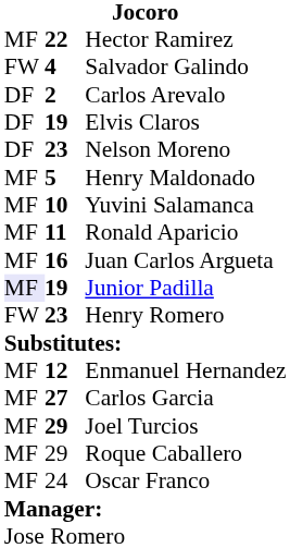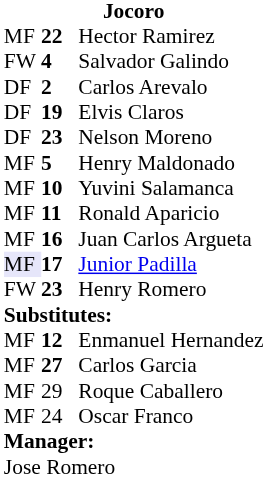 <table style="font-size: 90%" cellspacing="0" cellpadding="0" align=center>
 <tr>
 <td colspan="5" style="padding-top: 0.6em; text-align:center"><strong>Jocoro</strong></td>
 </tr>
 <tr>
 <th width="25"></th>
 <th width="25"></th>
 </tr>
 <tr>
 <td>MF</td>
 <td><strong>22</strong></td>
 <td> Hector Ramirez</td>
 </tr>
 <tr>
 <td>FW</td>
 <td><strong>4</strong></td>
 <td> Salvador Galindo</td>
 <td> </td>
 </tr>
 <tr>
 <td>DF</td>
 <td><strong>2</strong></td>
 <td> Carlos Arevalo</td>
 </tr>
 <tr>
 <td>DF</td>
 <td><strong>19</strong></td>
 <td> Elvis Claros</td>
 </tr>
 <tr>
 <td>DF</td>
 <td><strong>23</strong></td>
 <td> Nelson Moreno</td>
 <td> </td>
 </tr>
 <tr>
 <td>MF</td>
 <td><strong>5</strong></td>
 <td> Henry Maldonado</td>
 </tr>
 <tr>
 <td>MF</td>
 <td><strong>10</strong></td>
 <td> Yuvini Salamanca</td>
 </tr>
 <tr>
 <td>MF</td>
 <td><strong>11</strong></td>
 <td> Ronald Aparicio</td>
 <td></td>
 </tr>
 <tr>
 <td>MF</td>
 <td><strong>16</strong></td>
 <td> Juan Carlos Argueta</td>
 </tr>
 <tr>
 <td style="background: lavender;">MF</td>
-<td><strong>19</strong></td>
+<td><strong>17</strong></td>
 <td> <a href='#'>Junior Padilla</a></td>
 <td> </td>
 </tr>
 <tr>
 <td>FW</td>
 <td><strong>23</strong></td>
 <td> Henry Romero</td>
 <td> </td>
 </tr>
 <tr>
 <td colspan=5><strong>Substitutes:</strong></td>
 </tr>
 <tr>
 <td>MF</td>
 <td><strong>12</strong></td>
 <td> Enmanuel Hernandez</td>
 <td></td>
 <td></td>
 </tr>
 <tr>
 <td>MF</td>
 <td><strong>27</strong></td>
 <td> Carlos Garcia</td>
 <td></td>
 <td></td>
 </tr>
 <tr>
 <td>MF</td>
-<td><strong>29<em></td>
-<td> Joel Turcios</td>
-<td></td>
-<td></td>
-</tr>
-<tr>
-<td>MF</td>
 <td></strong>29<strong></td>
 <td> Roque Caballero</td>
 <td></td>
 <td></td>
 </tr>
 <tr>
 <td>MF</td>
 <td></strong>24</em></td>
 <td> Oscar Franco</td>
 <td></td>
 <td></td>
 </tr>
 <tr>
 <td colspan=5><strong>Manager:</strong></td>
 </tr>
 <tr>
 <td colspan=5> Jose Romero</td>
 </tr>
 </table>
